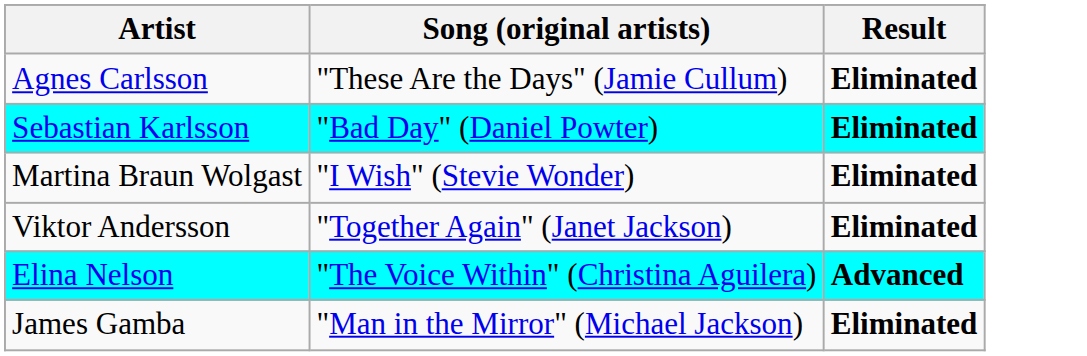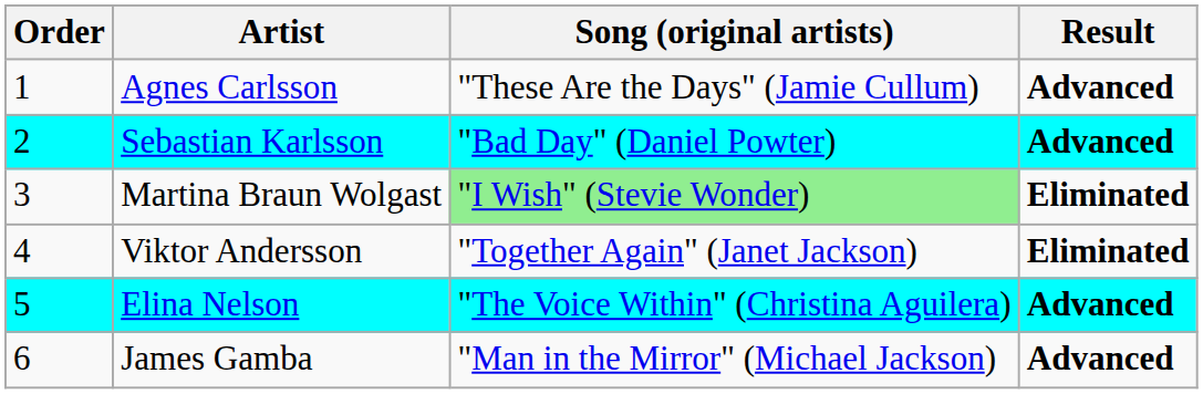 <table class=wikitable>
 <tr>
+<th>Order</th>
 <th>Artist</th>
 <th>Song (original artists)</th>
 <th>Result</th>
 </tr>
 <tr>
+<td>1</td>
 <td><a href='#'>Agnes Carlsson</a></td>
 <td>"These Are the Days" (<a href='#'>Jamie Cullum</a>)</td>
-<td><strong>Eliminated</strong></td>
+<td><strong>Advanced</strong></td>
 </tr>
 <tr style="background:cyan;">
+<td>2</td>
 <td><a href='#'>Sebastian Karlsson</a></td>
 <td>"<a href='#'>Bad Day</a>" (<a href='#'>Daniel Powter</a>)</td>
+<td><strong>Advanced</strong></td>
+</tr>
+<tr>
+<td>3</td>
+<td>Martina Braun Wolgast</td>
+<td style="background: lightgreen;">"<a href='#'>I Wish</a>" (<a href='#'>Stevie Wonder</a>)</td>
 <td><strong>Eliminated</strong></td>
 </tr>
 <tr>
-<td>Martina Braun Wolgast</td>
-<td>"<a href='#'>I Wish</a>" (<a href='#'>Stevie Wonder</a>)</td>
-<td><strong>Eliminated</strong></td>
-</tr>
-<tr>
+<td>4</td>
 <td>Viktor Andersson</td>
 <td>"<a href='#'>Together Again</a>" (<a href='#'>Janet Jackson</a>)</td>
 <td><strong>Eliminated</strong></td>
 </tr>
 <tr style="background:cyan;">
+<td>5</td>
 <td><a href='#'>Elina Nelson</a></td>
 <td>"<a href='#'>The Voice Within</a>" (<a href='#'>Christina Aguilera</a>)</td>
 <td><strong>Advanced</strong></td>
 </tr>
 <tr>
+<td>6</td>
 <td>James Gamba</td>
 <td>"<a href='#'>Man in the Mirror</a>" (<a href='#'>Michael Jackson</a>)</td>
-<td><strong>Eliminated</strong></td>
+<td><strong>Advanced</strong></td>
 </tr>
 </table>
